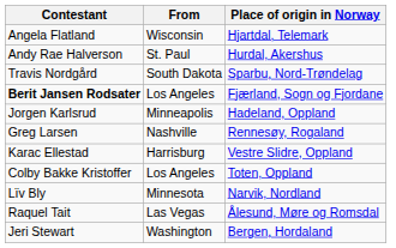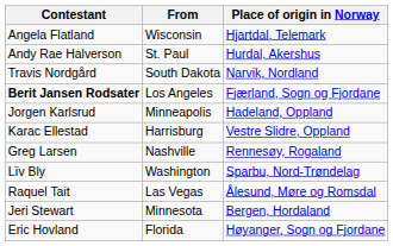 <table class="wikitable sortable">
 <tr>
 <th>Contestant</th>
 <th>From</th>
 <th>Place of origin in <a href='#'>Norway</a></th>
 </tr>
 <tr>
 <td>Angela Flatland</td>
 <td>Wisconsin</td>
 <td><a href='#'>Hjartdal, Telemark</a></td>
 </tr>
 <tr>
 <td>Andy Rae Halverson</td>
 <td>St. Paul</td>
 <td><a href='#'>Hurdal, Akershus</a></td>
 </tr>
 <tr>
 <td>Travis Nordgård</td>
 <td>South Dakota</td>
-<td><a href='#'>Sparbu, Nord-Trøndelag</a></td>
+<td><a href='#'>Narvik, Nordland</a></td>
 </tr>
 <tr>
 <td><strong>Berit Jansen Rodsater</strong></td>
 <td>Los Angeles</td>
 <td><a href='#'>Fjærland, Sogn og Fjordane</a></td>
 </tr>
 <tr>
 <td>Jorgen Karlsrud</td>
 <td>Minneapolis</td>
 <td><a href='#'>Hadeland, Oppland</a></td>
 </tr>
 <tr>
+<td>Karac Ellestad</td>
+<td>Harrisburg</td>
+<td><a href='#'>Vestre Slidre, Oppland</a></td>
+</tr>
+<tr>
 <td>Greg Larsen</td>
 <td>Nashville</td>
 <td><a href='#'>Rennesøy, Rogaland</a></td>
 </tr>
 <tr>
-<td>Karac Ellestad</td>
-<td>Harrisburg</td>
-<td><a href='#'>Vestre Slidre, Oppland</a></td>
-</tr>
-<tr>
-<td>Colby Bakke Kristoffer</td>
-<td>Los Angeles</td>
-<td><a href='#'>Toten, Oppland</a></td>
-</tr>
-<tr>
 <td>Lïv Bly</td>
-<td>Minnesota</td>
-<td><a href='#'>Narvik, Nordland</a></td>
+<td>Washington</td>
+<td><a href='#'>Sparbu, Nord-Trøndelag</a></td>
 </tr>
 <tr>
 <td>Raquel Tait</td>
 <td>Las Vegas</td>
 <td><a href='#'>Ålesund, Møre og Romsdal</a></td>
 </tr>
 <tr>
 <td>Jeri Stewart</td>
-<td>Washington</td>
+<td>Minnesota</td>
 <td><a href='#'>Bergen, Hordaland</a></td>
 </tr>
+<tr>
+<td>Eric Hovland</td>
+<td>Florida</td>
+<td><a href='#'>Høyanger, Sogn og Fjordane</a></td>
+</tr>
 </table>
